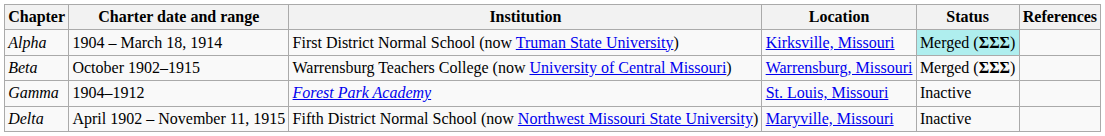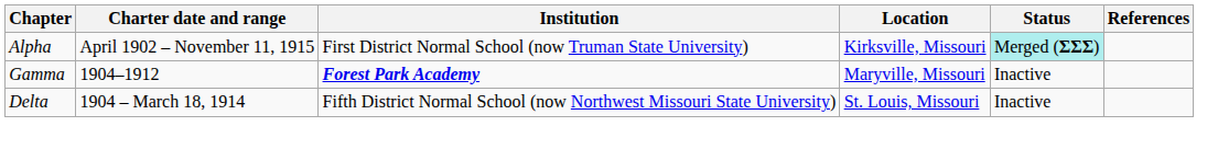 <table class="wikitable sortable">
 <tr>
 <th>Chapter</th>
 <th>Charter date and range</th>
 <th>Institution</th>
 <th>Location</th>
 <th>Status</th>
 <th>References</th>
 </tr>
 <tr>
 <td><em>Alpha</em></td>
-<td>1904 – March 18, 1914</td>
+<td>April 1902 – November 11, 1915</td>
 <td>First District Normal School (now <a href='#'>Truman State University</a>)</td>
 <td><a href='#'>Kirksville, Missouri</a></td>
 <td style="background: paleturquoise;">Merged (<strong>ΣΣΣ</strong>)</td>
 <td></td>
 </tr>
 <tr>
-<td><em>Beta</em></td>
-<td>October 1902–1915</td>
-<td>Warrensburg Teachers College (now <a href='#'>University of Central Missouri</a>)</td>
-<td><a href='#'>Warrensburg, Missouri</a></td>
-<td>Merged (<strong>ΣΣΣ</strong>)</td>
-<td></td>
-</tr>
-<tr>
 <td><em>Gamma</em></td>
 <td>1904–1912</td>
-<td><em><a href='#'>Forest Park Academy</a></em></td>
-<td><a href='#'>St. Louis, Missouri</a></td>
+<td><strong><em><a href='#'>Forest Park Academy</a></em></strong></td>
+<td><a href='#'>Maryville, Missouri</a></td>
 <td>Inactive</td>
 <td></td>
 </tr>
 <tr>
 <td><em>Delta</em></td>
-<td>April 1902 – November 11, 1915</td>
+<td>1904 – March 18, 1914</td>
 <td>Fifth District Normal School (now <a href='#'>Northwest Missouri State University</a>)</td>
-<td><a href='#'>Maryville, Missouri</a></td>
+<td><a href='#'>St. Louis, Missouri</a></td>
 <td>Inactive</td>
 <td></td>
 </tr>
 </table>
